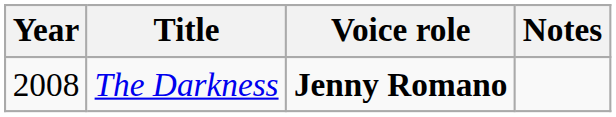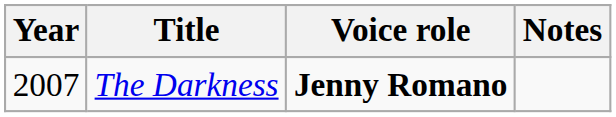 <table class="wikitable sortable">
 <tr>
 <th scope="col">Year</th>
 <th scope="col">Title</th>
 <th scope="col">Voice role</th>
 <th scope="col" class="unsortable">Notes</th>
 </tr>
 <tr>
-<td>2008</td>
+<td>2007</td>
 <td data-sort-value="Darkness, The"><em><a href='#'>The Darkness</a></em></td>
 <td><strong>Jenny Romano</strong></td>
 <td></td>
 </tr>
 </table>
